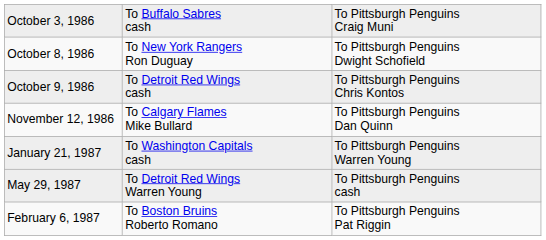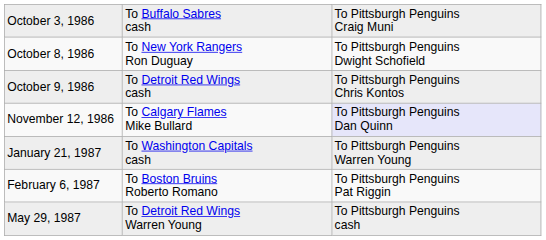 <table class="wikitable" style="border:1px solid #999999; width:80%;">
 <tr bgcolor="eeeeee">
 <td style="width:22%;">October 3, 1986</td>
 <td style="width:39%;" valign="top">To <a href='#'>Buffalo Sabres</a><br>cash</td>
 <td style="width:39%;" valign="top">To Pittsburgh Penguins<br>Craig Muni</td>
 </tr>
 <tr>
 <td style="width:22%;">October 8, 1986</td>
 <td style="width:39%;" valign="top">To <a href='#'>New York Rangers</a><br>Ron Duguay</td>
 <td style="width:39%;" valign="top">To Pittsburgh Penguins<br>Dwight Schofield</td>
 </tr>
 <tr bgcolor="eeeeee">
 <td style="width:22%;">October 9, 1986</td>
 <td style="width:39%;" valign="top">To <a href='#'>Detroit Red Wings</a><br>cash</td>
 <td style="width:39%;" valign="top">To Pittsburgh Penguins<br>Chris Kontos</td>
 </tr>
 <tr>
 <td style="width:22%;">November 12, 1986</td>
 <td style="width:39%;" valign="top">To <a href='#'>Calgary Flames</a><br>Mike Bullard</td>
-<td style="width:39%;" valign="top">To Pittsburgh Penguins<br>Dan Quinn</td>
+<td style="background: lavender; width:39%;" valign="top">To Pittsburgh Penguins<br>Dan Quinn</td>
 </tr>
 <tr bgcolor="eeeeee">
 <td style="width:22%;">January 21, 1987</td>
 <td style="width:39%;" valign="top">To <a href='#'>Washington Capitals</a><br>cash</td>
 <td style="width:39%;" valign="top">To Pittsburgh Penguins<br>Warren Young</td>
 </tr>
+<tr>
+<td style="width:22%;">February 6, 1987</td>
+<td style="width:39%;" valign="top">To <a href='#'>Boston Bruins</a><br>Roberto Romano</td>
+<td style="width:39%;" valign="top">To Pittsburgh Penguins<br>Pat Riggin</td>
+</tr>
 <tr bgcolor="eeeeee">
 <td style="width:22%;">May 29, 1987</td>
 <td style="width:39%;" valign="top">To <a href='#'>Detroit Red Wings</a><br>Warren Young</td>
 <td style="width:39%;" valign="top">To Pittsburgh Penguins<br>cash</td>
 </tr>
-<tr>
-<td style="width:22%;">February 6, 1987</td>
-<td style="width:39%;" valign="top">To <a href='#'>Boston Bruins</a><br>Roberto Romano</td>
-<td style="width:39%;" valign="top">To Pittsburgh Penguins<br>Pat Riggin</td>
-</tr>
 </table>
